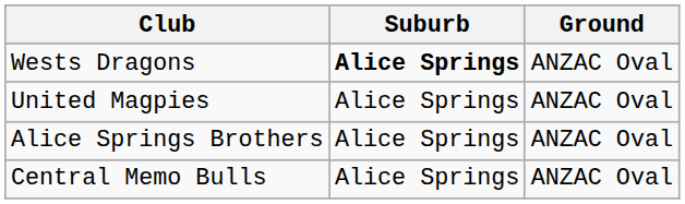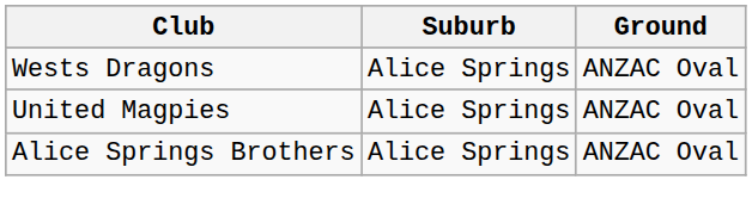 <table class="wikitable">
 <tr>
 <th>Club</th>
 <th>Suburb</th>
 <th>Ground</th>
 </tr>
 <tr>
 <td>Wests Dragons</td>
-<td><strong>Alice Springs</strong></td>
+<td>Alice Springs</td>
 <td>ANZAC Oval</td>
 </tr>
 <tr>
 <td>United Magpies</td>
 <td>Alice Springs</td>
 <td>ANZAC Oval</td>
 </tr>
 <tr>
 <td>Alice Springs Brothers</td>
 <td>Alice Springs</td>
 <td>ANZAC Oval</td>
 </tr>
-<tr>
-<td>Central Memo Bulls</td>
-<td>Alice Springs</td>
-<td>ANZAC Oval</td>
-</tr>
 </table>
